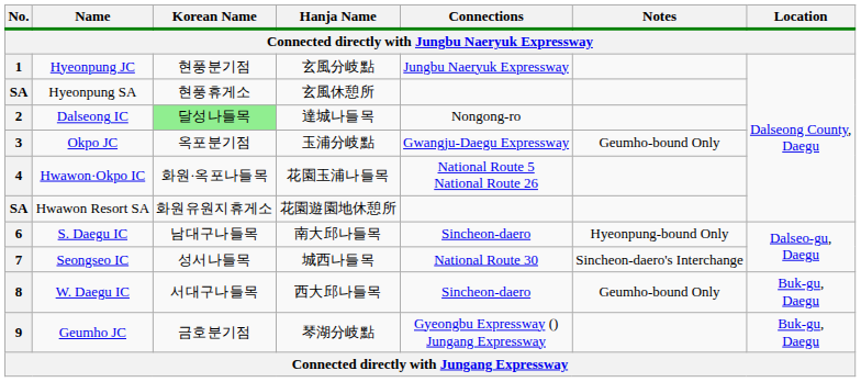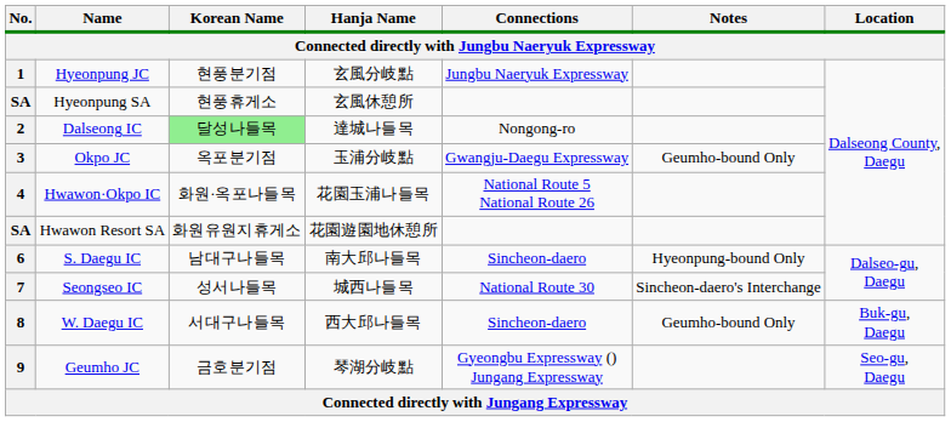 <table class="wikitable" style="font-size: 85%; text-align: center;">
 <tr style="border-bottom:solid 0.25em green;">
 <th>No.</th>
 <th>Name</th>
 <th>Korean Name</th>
 <th>Hanja Name</th>
 <th>Connections</th>
 <th>Notes</th>
 <th>Location</th>
 </tr>
 <tr>
 <th colspan="7">Connected directly with  <a href='#'>Jungbu Naeryuk Expressway</a></th>
 </tr>
 <tr>
 <th>1</th>
 <td><a href='#'>Hyeonpung JC</a></td>
 <td>현풍분기점</td>
 <td>玄風分岐點</td>
 <td> <a href='#'>Jungbu Naeryuk Expressway</a></td>
 <td></td>
 <td rowspan="6"><a href='#'>Dalseong County</a>,<br><a href='#'>Daegu</a></td>
 </tr>
 <tr>
 <th>SA</th>
 <td>Hyeonpung SA</td>
 <td>현풍휴게소</td>
 <td>玄風休憩所</td>
 <td></td>
 <td></td>
 </tr>
 <tr>
 <th>2</th>
 <td><a href='#'>Dalseong IC</a></td>
 <td style="background: lightgreen;">달성나들목</td>
 <td>達城나들목</td>
 <td>Nongong-ro</td>
 <td></td>
 </tr>
 <tr>
 <th>3</th>
 <td><a href='#'>Okpo JC</a></td>
 <td>옥포분기점</td>
 <td>玉浦分岐點</td>
 <td> <a href='#'>Gwangju-Daegu Expressway</a></td>
 <td>Geumho-bound Only</td>
 </tr>
 <tr>
 <th>4</th>
 <td><a href='#'>Hwawon·Okpo IC</a></td>
 <td>화원·옥포나들목</td>
 <td>花園玉浦나들목</td>
 <td> <a href='#'>National Route 5</a><br> <a href='#'>National Route 26</a></td>
 <td></td>
 </tr>
 <tr>
 <th>SA</th>
 <td>Hwawon Resort SA</td>
 <td>화원유원지휴게소</td>
 <td>花園遊園地休憩所</td>
 <td></td>
 <td></td>
 </tr>
 <tr>
 <th>6</th>
 <td><a href='#'>S. Daegu IC</a></td>
 <td>남대구나들목</td>
 <td>南大邱나들목</td>
 <td> <a href='#'>Sincheon-daero</a></td>
 <td>Hyeonpung-bound Only</td>
 <td rowspan="2"><a href='#'>Dalseo-gu</a>,<br><a href='#'>Daegu</a></td>
 </tr>
 <tr>
 <th>7</th>
 <td><a href='#'>Seongseo IC</a></td>
 <td>성서나들목</td>
 <td>城西나들목</td>
 <td> <a href='#'>National Route 30</a></td>
 <td>Sincheon-daero's Interchange</td>
 </tr>
 <tr>
 <th>8</th>
 <td><a href='#'>W. Daegu IC</a></td>
 <td>서대구나들목</td>
 <td>西大邱나들목</td>
 <td> <a href='#'>Sincheon-daero</a></td>
 <td>Geumho-bound Only</td>
 <td><a href='#'>Buk-gu</a>,<br><a href='#'>Daegu</a></td>
 </tr>
 <tr>
 <th>9</th>
 <td><a href='#'>Geumho JC</a></td>
 <td>금호분기점</td>
 <td>琴湖分岐點</td>
 <td> <a href='#'>Gyeongbu Expressway</a> ()<br> <a href='#'>Jungang Expressway</a></td>
 <td></td>
-<td><a href='#'>Buk-gu</a>,<br><a href='#'>Daegu</a></td>
+<td><a href='#'>Seo-gu</a>,<br><a href='#'>Daegu</a></td>
 </tr>
 <tr>
 <th colspan="7">Connected directly with  <a href='#'>Jungang Expressway</a></th>
 </tr>
 </table>
